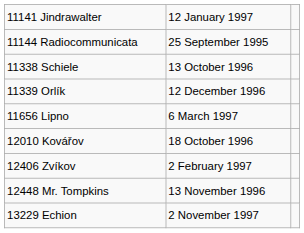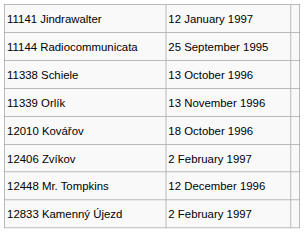 <table class="wikitable" style="font-size: 89%; float: left; width: 26em; margin-right: 1em; height: 280px">
 <tr>
 <td>11141 Jindrawalter</td>
 <td>12 January 1997</td>
 <td> </td>
 </tr>
 <tr>
 <td>11144 Radiocommunicata</td>
 <td>25 September 1995</td>
 <td> </td>
 </tr>
 <tr>
 <td>11338 Schiele</td>
 <td>13 October 1996</td>
 <td> </td>
 </tr>
 <tr>
 <td>11339 Orlík</td>
-<td>12 December 1996</td>
-<td> </td>
-</tr>
-<tr>
-<td>11656 Lipno</td>
-<td>6 March 1997</td>
+<td>13 November 1996</td>
 <td> </td>
 </tr>
 <tr>
 <td>12010 Kovářov</td>
 <td>18 October 1996</td>
 <td> </td>
 </tr>
 <tr>
 <td>12406 Zvíkov</td>
 <td>2 February 1997</td>
 <td> </td>
 </tr>
 <tr>
 <td>12448 Mr. Tompkins</td>
-<td>13 November 1996</td>
+<td>12 December 1996</td>
 <td> </td>
 </tr>
 <tr>
-<td>13229 Echion</td>
-<td>2 November 1997</td>
+<td>12833 Kamenný Újezd</td>
+<td>2 February 1997</td>
 <td> </td>
 </tr>
 </table>
